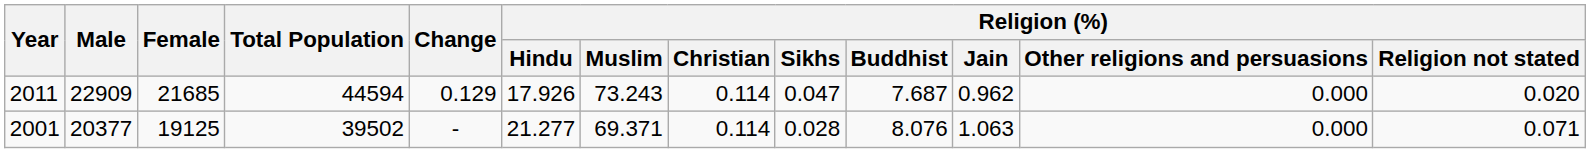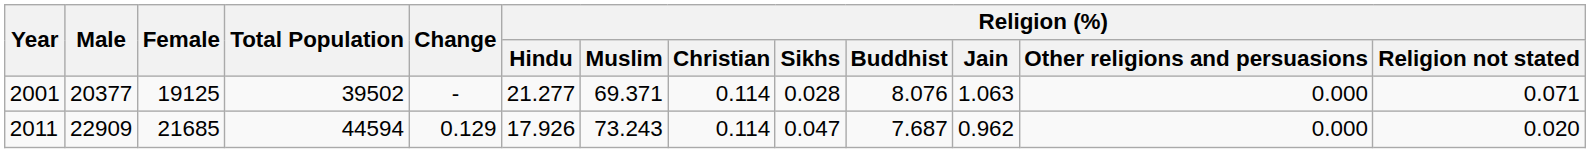 <table class="wikitable">
 <tr>
 <th rowspan="2">Year</th>
 <th rowspan="2">Male</th>
 <th rowspan="2">Female</th>
 <th rowspan="2">Total Population</th>
 <th rowspan="2">Change</th>
 <th colspan="8">Religion (%)</th>
 </tr>
 <tr>
 <th>Hindu</th>
 <th>Muslim</th>
 <th>Christian</th>
 <th>Sikhs</th>
 <th>Buddhist</th>
 <th>Jain</th>
 <th>Other religions and persuasions</th>
 <th>Religion not stated</th>
 </tr>
 <tr>
+<td>2001</td>
+<td style="text-align:right;">20377</td>
+<td style="text-align:right;">19125</td>
+<td style="text-align:right;">39502</td>
+<td style="text-align:center;">-</td>
+<td style="text-align:right;">21.277</td>
+<td style="text-align:right;">69.371</td>
+<td style="text-align:right;">0.114</td>
+<td style="text-align:right;">0.028</td>
+<td style="text-align:right;">8.076</td>
+<td style="text-align:right;">1.063</td>
+<td style="text-align:right;">0.000</td>
+<td style="text-align:right;">0.071</td>
+</tr>
+<tr>
 <td>2011</td>
 <td style="text-align:right;">22909</td>
 <td style="text-align:right;">21685</td>
 <td style="text-align:right;">44594</td>
 <td style="text-align:right;">0.129</td>
 <td style="text-align:right;">17.926</td>
 <td style="text-align:right;">73.243</td>
 <td style="text-align:right;">0.114</td>
 <td style="text-align:right;">0.047</td>
 <td style="text-align:right;">7.687</td>
 <td style="text-align:right;">0.962</td>
 <td style="text-align:right;">0.000</td>
 <td style="text-align:right;">0.020</td>
 </tr>
-<tr>
-<td>2001</td>
-<td style="text-align:right;">20377</td>
-<td style="text-align:right;">19125</td>
-<td style="text-align:right;">39502</td>
-<td style="text-align:center;">-</td>
-<td style="text-align:right;">21.277</td>
-<td style="text-align:right;">69.371</td>
-<td style="text-align:right;">0.114</td>
-<td style="text-align:right;">0.028</td>
-<td style="text-align:right;">8.076</td>
-<td style="text-align:right;">1.063</td>
-<td style="text-align:right;">0.000</td>
-<td style="text-align:right;">0.071</td>
-</tr>
 </table>
